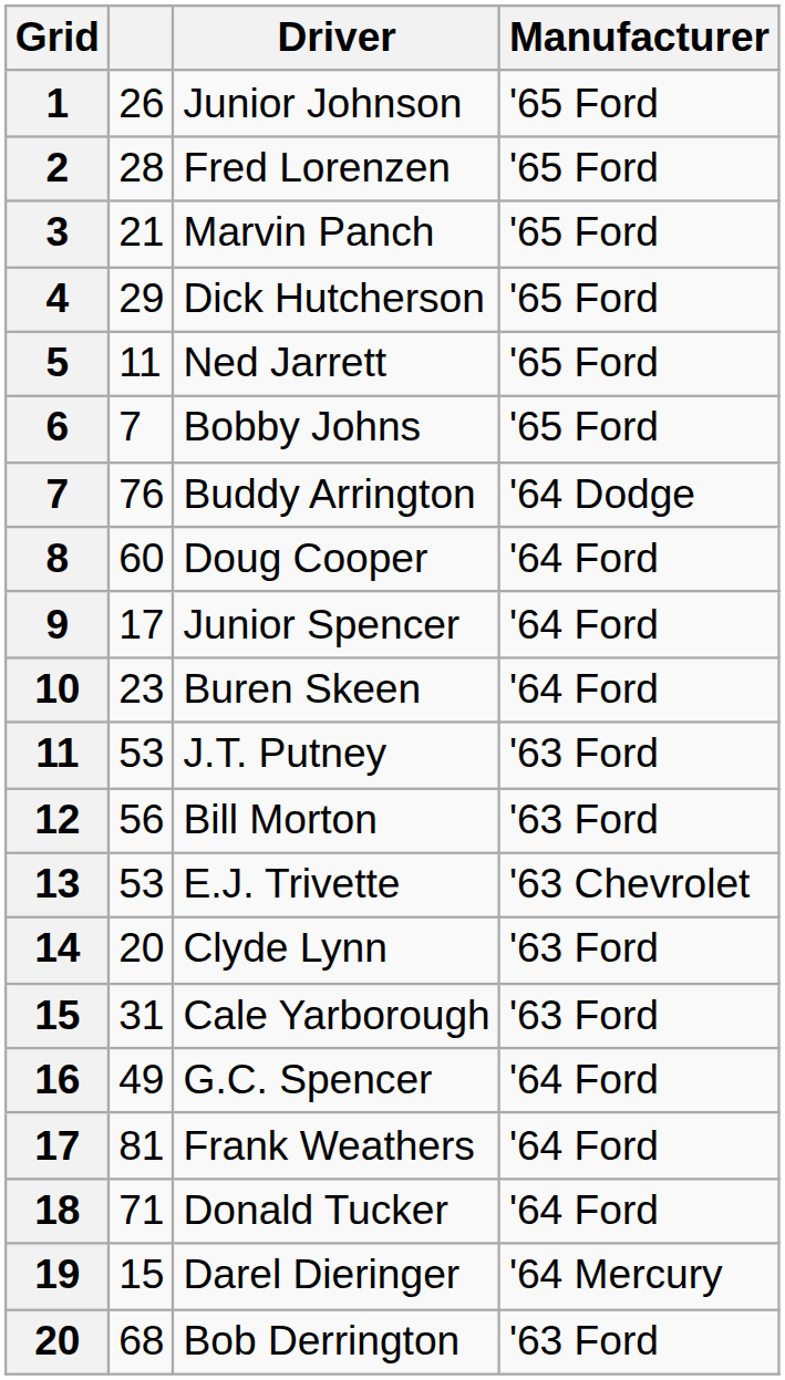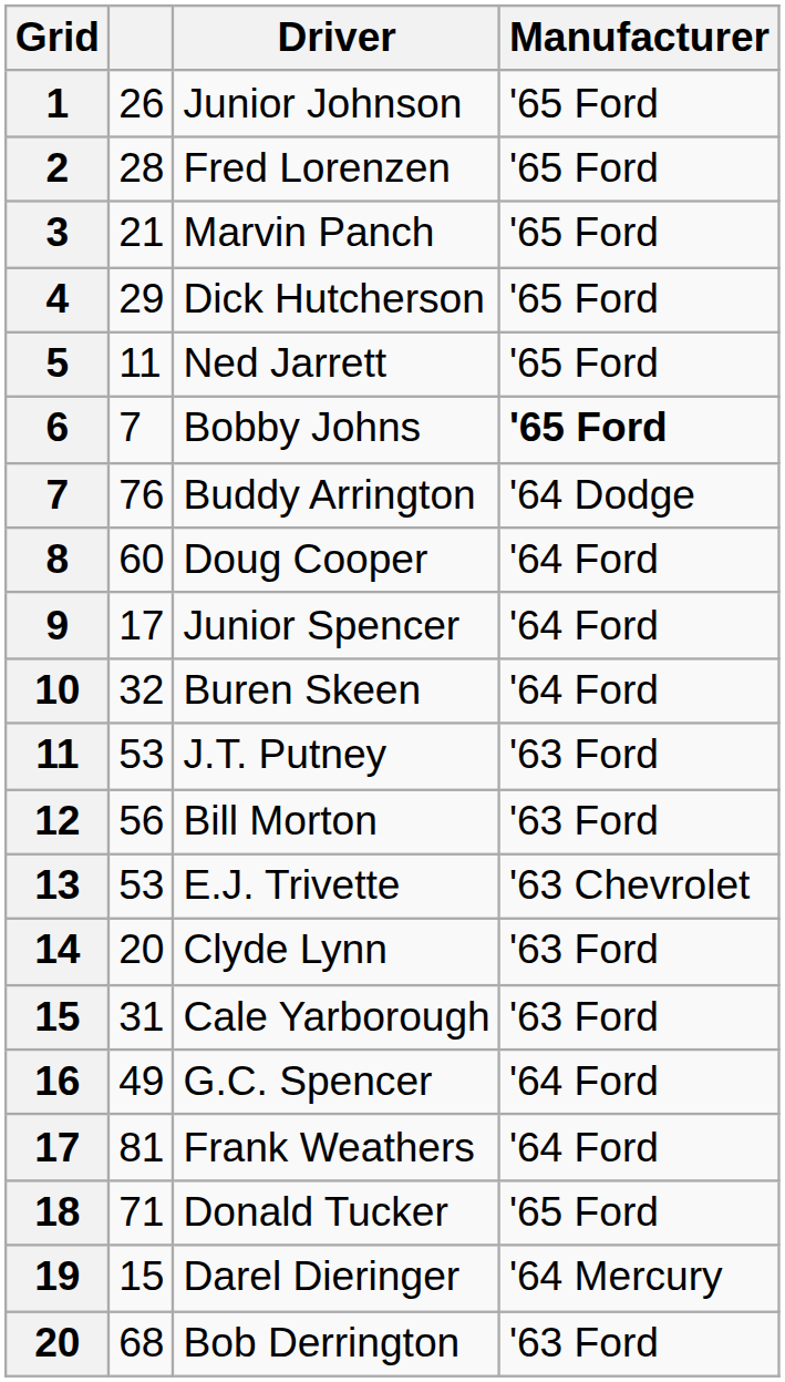 <table class="wikitable">
 <tr>
 <th>Grid</th>
 <th></th>
 <th>Driver</th>
 <th>Manufacturer</th>
 </tr>
 <tr>
 <th>1</th>
 <td>26</td>
 <td>Junior Johnson</td>
 <td>'65 Ford</td>
 </tr>
 <tr>
 <th>2</th>
 <td>28</td>
 <td>Fred Lorenzen</td>
 <td>'65 Ford</td>
 </tr>
 <tr>
 <th>3</th>
 <td>21</td>
 <td>Marvin Panch</td>
 <td>'65 Ford</td>
 </tr>
 <tr>
 <th>4</th>
 <td>29</td>
 <td>Dick Hutcherson</td>
 <td>'65 Ford</td>
 </tr>
 <tr>
 <th>5</th>
 <td>11</td>
 <td>Ned Jarrett</td>
 <td>'65 Ford</td>
 </tr>
 <tr>
 <th>6</th>
 <td>7</td>
 <td>Bobby Johns</td>
-<td>'65 Ford</td>
+<td><strong>'65 Ford</strong></td>
 </tr>
 <tr>
 <th>7</th>
 <td>76</td>
 <td>Buddy Arrington</td>
 <td>'64 Dodge</td>
 </tr>
 <tr>
 <th>8</th>
 <td>60</td>
 <td>Doug Cooper</td>
 <td>'64 Ford</td>
 </tr>
 <tr>
 <th>9</th>
 <td>17</td>
 <td>Junior Spencer</td>
 <td>'64 Ford</td>
 </tr>
 <tr>
 <th>10</th>
-<td>23</td>
+<td>32</td>
 <td>Buren Skeen</td>
 <td>'64 Ford</td>
 </tr>
 <tr>
 <th>11</th>
 <td>53</td>
 <td>J.T. Putney</td>
 <td>'63 Ford</td>
 </tr>
 <tr>
 <th>12</th>
 <td>56</td>
 <td>Bill Morton</td>
 <td>'63 Ford</td>
 </tr>
 <tr>
 <th>13</th>
 <td>53</td>
 <td>E.J. Trivette</td>
 <td>'63 Chevrolet</td>
 </tr>
 <tr>
 <th>14</th>
 <td>20</td>
 <td>Clyde Lynn</td>
 <td>'63 Ford</td>
 </tr>
 <tr>
 <th>15</th>
 <td>31</td>
 <td>Cale Yarborough</td>
 <td>'63 Ford</td>
 </tr>
 <tr>
 <th>16</th>
 <td>49</td>
 <td>G.C. Spencer</td>
 <td>'64 Ford</td>
 </tr>
 <tr>
 <th>17</th>
 <td>81</td>
 <td>Frank Weathers</td>
 <td>'64 Ford</td>
 </tr>
 <tr>
 <th>18</th>
 <td>71</td>
 <td>Donald Tucker</td>
-<td>'64 Ford</td>
+<td>'65 Ford</td>
 </tr>
 <tr>
 <th>19</th>
 <td>15</td>
 <td>Darel Dieringer</td>
 <td>'64 Mercury</td>
 </tr>
 <tr>
 <th>20</th>
 <td>68</td>
 <td>Bob Derrington</td>
 <td>'63 Ford</td>
 </tr>
 </table>
